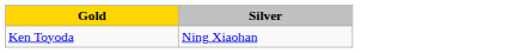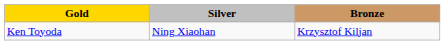 <table class="wikitable" style="text-align:left">
 <tr align="center">
 <td width=200 bgcolor=gold><strong>Gold</strong></td>
 <td width=200 bgcolor=silver><strong>Silver</strong></td>
+<td width=200 bgcolor=CC9966><strong>Bronze</strong></td>
 </tr>
 <tr>
 <td><a href='#'>Ken Toyoda</a><br></td>
 <td><a href='#'>Ning Xiaohan</a><br></td>
+<td><a href='#'>Krzysztof Kiljan</a><br></td>
 </tr>
 </table>
